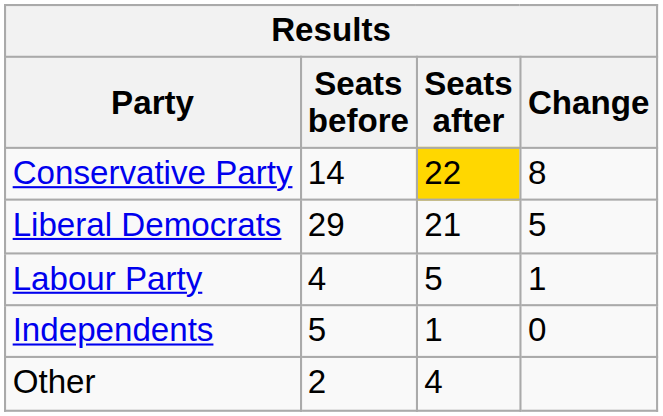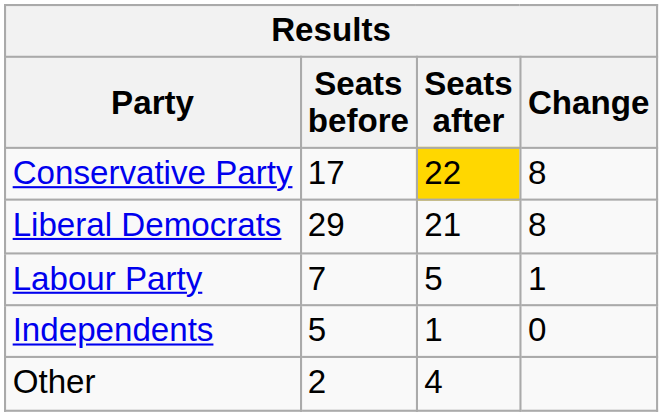 <table class="wikitable">
 <tr>
 <th colspan="4">Results</th>
 </tr>
 <tr>
 <th>Party</th>
 <th>Seats<br>before</th>
 <th>Seats<br>after</th>
 <th>Change</th>
 </tr>
 <tr>
 <td><a href='#'>Conservative Party</a></td>
-<td>14</td>
+<td>17</td>
 <td style="background: gold;">22</td>
 <td> 8</td>
 </tr>
 <tr>
 <td><a href='#'>Liberal Democrats</a></td>
 <td>29</td>
 <td>21</td>
-<td>5</td>
+<td>8</td>
 </tr>
 <tr>
 <td><a href='#'>Labour Party</a></td>
-<td>4</td>
+<td>7</td>
 <td>5</td>
 <td> 1</td>
 </tr>
 <tr>
 <td><a href='#'>Independents</a></td>
 <td>5</td>
 <td>1</td>
 <td>0</td>
 </tr>
 <tr>
 <td>Other</td>
 <td>2</td>
 <td>4</td>
 <td></td>
 </tr>
 </table>
